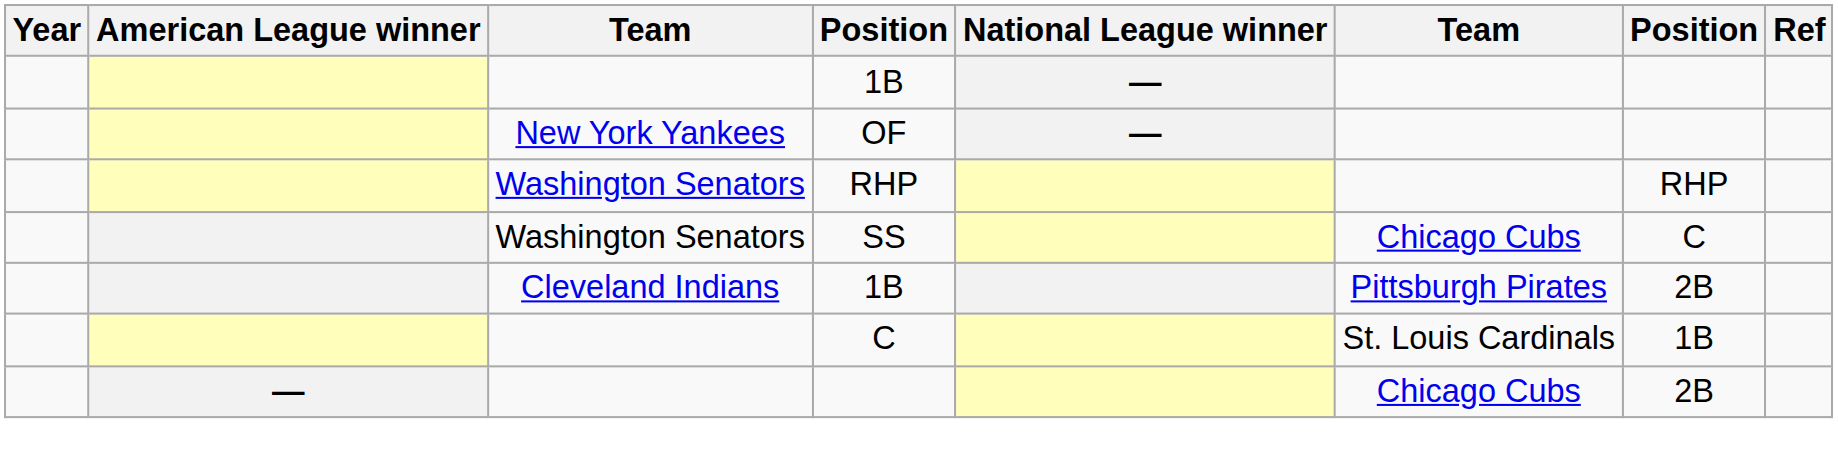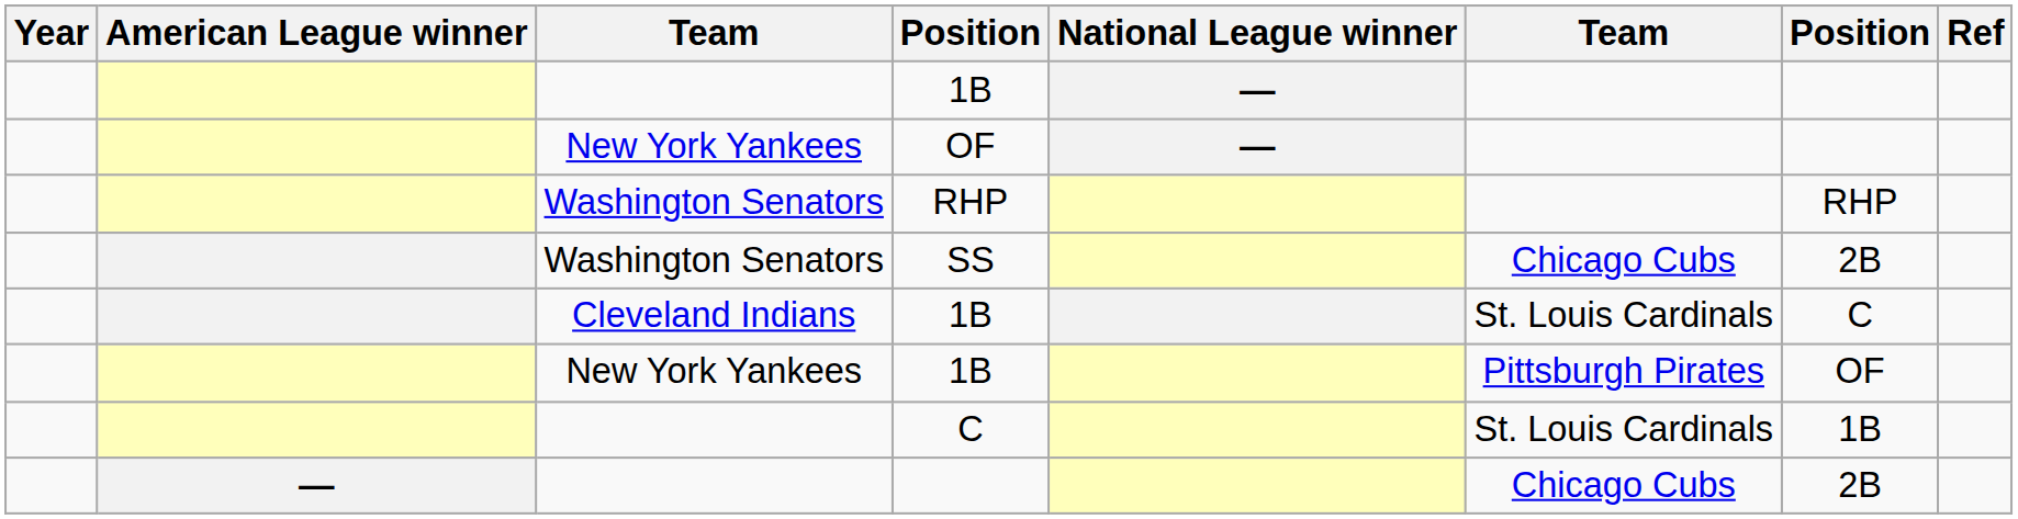 <table class="wikitable sortable plainrowheaders" style="text-align:center;">
 <tr>
 <th scope="col">Year</th>
 <th scope="col">American League winner</th>
 <th scope="col">Team</th>
 <th scope="col">Position</th>
 <th scope="col">National League winner</th>
 <th scope="col">Team</th>
 <th scope="col">Position</th>
 <th scope="col" class="unsortable">Ref</th>
 </tr>
 <tr>
 <td></td>
 <th scope="row" style="text-align:center; background:#ffb;"></th>
 <td></td>
 <td>1B</td>
 <th scope="row" style="text-align:center">—</th>
 <td></td>
 <td></td>
 <td></td>
 </tr>
 <tr>
 <td></td>
 <th scope="row" style="text-align:center; background:#ffb;"></th>
 <td><a href='#'>New York Yankees</a></td>
 <td>OF</td>
 <th scope="row" style="text-align:center">—</th>
 <td></td>
 <td></td>
 <td></td>
 </tr>
 <tr>
 <td></td>
 <th scope="row" style="text-align:center; background:#ffb;"> </th>
 <td><a href='#'>Washington Senators</a></td>
 <td>RHP</td>
 <th scope="row" style="text-align:center; background:#ffb;"></th>
 <td></td>
 <td>RHP</td>
 <td></td>
 </tr>
 <tr>
 <td></td>
 <th scope="row" style="text-align:center"></th>
 <td>Washington Senators</td>
 <td>SS</td>
 <th scope="row" style="text-align:center; background:#ffb;"></th>
 <td><a href='#'>Chicago Cubs</a></td>
-<td>C</td>
+<td>2B</td>
 <td></td>
 </tr>
 <tr>
 <td></td>
 <th scope="row" style="text-align:center"></th>
 <td><a href='#'>Cleveland Indians</a></td>
 <td>1B</td>
 <th scope="row" style="text-align:center"></th>
+<td>St. Louis Cardinals</td>
+<td>C</td>
+<td></td>
+</tr>
+<tr>
+<td></td>
+<th scope="row" style="text-align:center; background:#ffb;"></th>
+<td>New York Yankees</td>
+<td>1B</td>
+<th scope="row" style="text-align:center; background:#ffb;"></th>
 <td><a href='#'>Pittsburgh Pirates</a></td>
-<td>2B</td>
+<td>OF</td>
 <td></td>
 </tr>
 <tr>
 <td></td>
 <th scope="row" style="text-align:center; background:#ffb;"></th>
 <td></td>
 <td>C</td>
 <th scope="row" style="text-align:center; background:#ffb;"></th>
 <td>St. Louis Cardinals</td>
 <td>1B</td>
 <td></td>
 </tr>
 <tr>
 <td></td>
 <th scope="row" style="text-align:center">—</th>
 <td></td>
 <td></td>
 <th scope="row" style="text-align:center; background:#ffb;"> </th>
 <td><a href='#'>Chicago Cubs</a></td>
 <td>2B</td>
 <td></td>
 </tr>
 </table>
